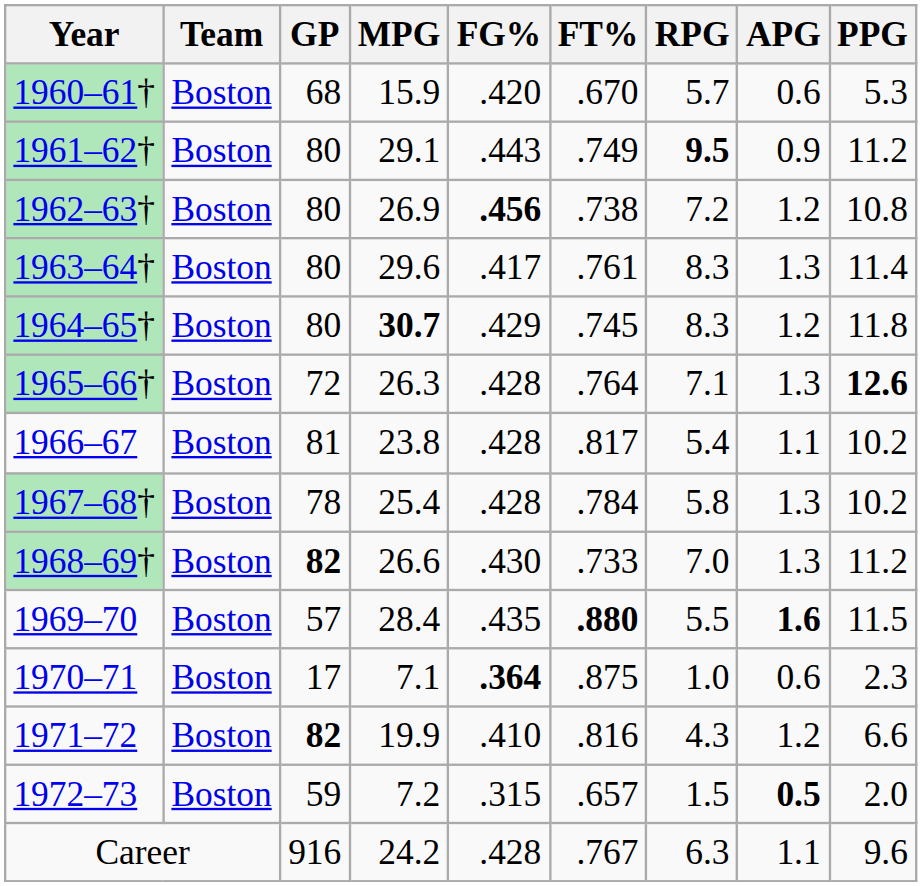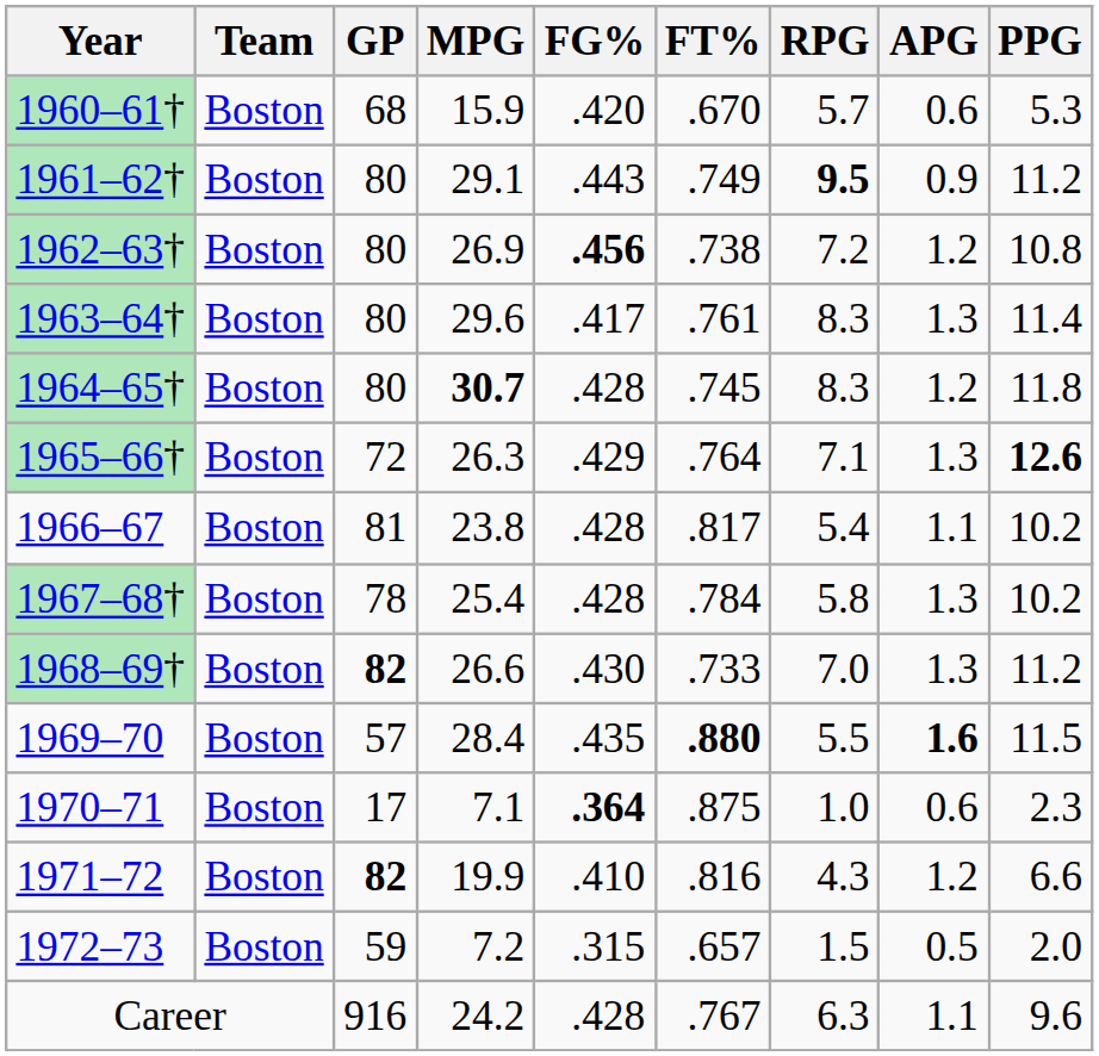 <table class="wikitable sortable" style="font-size:95%; text-align:right;">
 <tr>
 <th>Year</th>
 <th>Team</th>
 <th>GP</th>
 <th>MPG</th>
 <th>FG%</th>
 <th>FT%</th>
 <th>RPG</th>
 <th>APG</th>
 <th>PPG</th>
 </tr>
 <tr>
 <td style="text-align:left;background:#afe6ba;"><a href='#'>1960–61</a>†</td>
 <td style="text-align:left;"><a href='#'>Boston</a></td>
 <td>68</td>
 <td>15.9</td>
 <td>.420</td>
 <td>.670</td>
 <td>5.7</td>
 <td>0.6</td>
 <td>5.3</td>
 </tr>
 <tr>
 <td style="text-align:left;background:#afe6ba;"><a href='#'>1961–62</a>†</td>
 <td style="text-align:left;"><a href='#'>Boston</a></td>
 <td>80</td>
 <td>29.1</td>
 <td>.443</td>
 <td>.749</td>
 <td><strong>9.5</strong></td>
 <td>0.9</td>
 <td>11.2</td>
 </tr>
 <tr>
 <td style="text-align:left;background:#afe6ba;"><a href='#'>1962–63</a>†</td>
 <td style="text-align:left;"><a href='#'>Boston</a></td>
 <td>80</td>
 <td>26.9</td>
 <td><strong>.456</strong></td>
 <td>.738</td>
 <td>7.2</td>
 <td>1.2</td>
 <td>10.8</td>
 </tr>
 <tr>
 <td style="text-align:left;background:#afe6ba;"><a href='#'>1963–64</a>†</td>
 <td style="text-align:left;"><a href='#'>Boston</a></td>
 <td>80</td>
 <td>29.6</td>
 <td>.417</td>
 <td>.761</td>
 <td>8.3</td>
 <td>1.3</td>
 <td>11.4</td>
 </tr>
 <tr>
 <td style="text-align:left;background:#afe6ba;"><a href='#'>1964–65</a>†</td>
 <td style="text-align:left;"><a href='#'>Boston</a></td>
 <td>80</td>
 <td><strong>30.7</strong></td>
-<td>.429</td>
+<td>.428</td>
 <td>.745</td>
 <td>8.3</td>
 <td>1.2</td>
 <td>11.8</td>
 </tr>
 <tr>
 <td style="text-align:left;background:#afe6ba;"><a href='#'>1965–66</a>†</td>
 <td style="text-align:left;"><a href='#'>Boston</a></td>
 <td>72</td>
 <td>26.3</td>
-<td>.428</td>
+<td>.429</td>
 <td>.764</td>
 <td>7.1</td>
 <td>1.3</td>
 <td><strong>12.6</strong></td>
 </tr>
 <tr>
 <td style="text-align:left;"><a href='#'>1966–67</a></td>
 <td style="text-align:left;"><a href='#'>Boston</a></td>
 <td>81</td>
 <td>23.8</td>
 <td>.428</td>
 <td>.817</td>
 <td>5.4</td>
 <td>1.1</td>
 <td>10.2</td>
 </tr>
 <tr>
 <td style="text-align:left;background:#afe6ba;"><a href='#'>1967–68</a>†</td>
 <td style="text-align:left;"><a href='#'>Boston</a></td>
 <td>78</td>
 <td>25.4</td>
 <td>.428</td>
 <td>.784</td>
 <td>5.8</td>
 <td>1.3</td>
 <td>10.2</td>
 </tr>
 <tr>
 <td style="text-align:left;background:#afe6ba;"><a href='#'>1968–69</a>†</td>
 <td style="text-align:left;"><a href='#'>Boston</a></td>
 <td><strong>82</strong></td>
 <td>26.6</td>
 <td>.430</td>
 <td>.733</td>
 <td>7.0</td>
 <td>1.3</td>
 <td>11.2</td>
 </tr>
 <tr>
 <td style="text-align:left;"><a href='#'>1969–70</a></td>
 <td style="text-align:left;"><a href='#'>Boston</a></td>
 <td>57</td>
 <td>28.4</td>
 <td>.435</td>
 <td><strong>.880</strong></td>
 <td>5.5</td>
 <td><strong>1.6</strong></td>
 <td>11.5</td>
 </tr>
 <tr>
 <td style="text-align:left;"><a href='#'>1970–71</a></td>
 <td style="text-align:left;"><a href='#'>Boston</a></td>
 <td>17</td>
 <td>7.1</td>
 <td><strong>.364</strong></td>
 <td>.875</td>
 <td>1.0</td>
 <td>0.6</td>
 <td>2.3</td>
 </tr>
 <tr>
 <td style="text-align:left;"><a href='#'>1971–72</a></td>
 <td style="text-align:left;"><a href='#'>Boston</a></td>
 <td><strong>82</strong></td>
 <td>19.9</td>
 <td>.410</td>
 <td>.816</td>
 <td>4.3</td>
 <td>1.2</td>
 <td>6.6</td>
 </tr>
 <tr>
 <td style="text-align:left;"><a href='#'>1972–73</a></td>
 <td style="text-align:left;"><a href='#'>Boston</a></td>
 <td>59</td>
 <td>7.2</td>
 <td>.315</td>
 <td>.657</td>
 <td>1.5</td>
-<td><strong>0.5</strong></td>
+<td>0.5</td>
 <td>2.0</td>
 </tr>
 <tr class="sortbottom">
 <td colspan="2" style="text-align:center;">Career</td>
 <td>916</td>
 <td>24.2</td>
 <td>.428</td>
 <td>.767</td>
 <td>6.3</td>
 <td>1.1</td>
 <td>9.6</td>
 </tr>
 </table>
